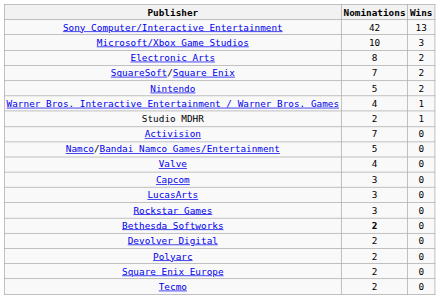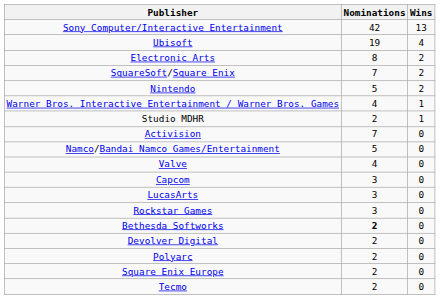 <table class="wikitable sortable plainrowheaders" rowspan="2" style="text-align:center;" background: #f6e39c;>
 <tr>
 <th scope="col">Publisher</th>
 <th scope="col">Nominations</th>
 <th scope="col">Wins</th>
 </tr>
 <tr>
 <td><a href='#'>Sony Computer/Interactive Entertainment</a></td>
 <td>42</td>
 <td>13</td>
 </tr>
 <tr>
-<td><a href='#'>Microsoft/Xbox Game Studios</a></td>
-<td>10</td>
-<td>3</td>
+<td><a href='#'>Ubisoft</a></td>
+<td>19</td>
+<td>4</td>
 </tr>
 <tr>
 <td><a href='#'>Electronic Arts</a></td>
 <td>8</td>
 <td>2</td>
 </tr>
 <tr>
 <td><a href='#'>SquareSoft</a>/<a href='#'>Square Enix</a></td>
 <td>7</td>
 <td>2</td>
 </tr>
 <tr>
 <td><a href='#'>Nintendo</a></td>
 <td>5</td>
 <td>2</td>
 </tr>
 <tr>
 <td><a href='#'>Warner Bros. Interactive Entertainment / Warner Bros. Games</a></td>
 <td>4</td>
 <td>1</td>
 </tr>
 <tr>
 <td>Studio MDHR</td>
 <td>2</td>
 <td>1</td>
 </tr>
 <tr>
 <td><a href='#'>Activision</a></td>
 <td>7</td>
 <td>0</td>
 </tr>
 <tr>
 <td><a href='#'>Namco</a>/<a href='#'>Bandai Namco Games/Entertainment</a></td>
 <td>5</td>
 <td>0</td>
 </tr>
 <tr>
 <td><a href='#'>Valve</a></td>
 <td>4</td>
 <td>0</td>
 </tr>
 <tr>
 <td><a href='#'>Capcom</a></td>
 <td>3</td>
 <td>0</td>
 </tr>
 <tr>
 <td><a href='#'>LucasArts</a></td>
 <td>3</td>
 <td>0</td>
 </tr>
 <tr>
 <td><a href='#'>Rockstar Games</a></td>
 <td>3</td>
 <td>0</td>
 </tr>
 <tr>
 <td><a href='#'>Bethesda Softworks</a></td>
 <td><strong>2</strong></td>
 <td>0</td>
 </tr>
 <tr>
 <td><a href='#'>Devolver Digital</a></td>
 <td>2</td>
 <td>0</td>
 </tr>
 <tr>
 <td><a href='#'>Polyarc</a></td>
 <td>2</td>
 <td>0</td>
 </tr>
 <tr>
 <td><a href='#'>Square Enix Europe</a></td>
 <td>2</td>
 <td>0</td>
 </tr>
 <tr>
 <td><a href='#'>Tecmo</a></td>
 <td>2</td>
 <td>0</td>
 </tr>
 </table>
